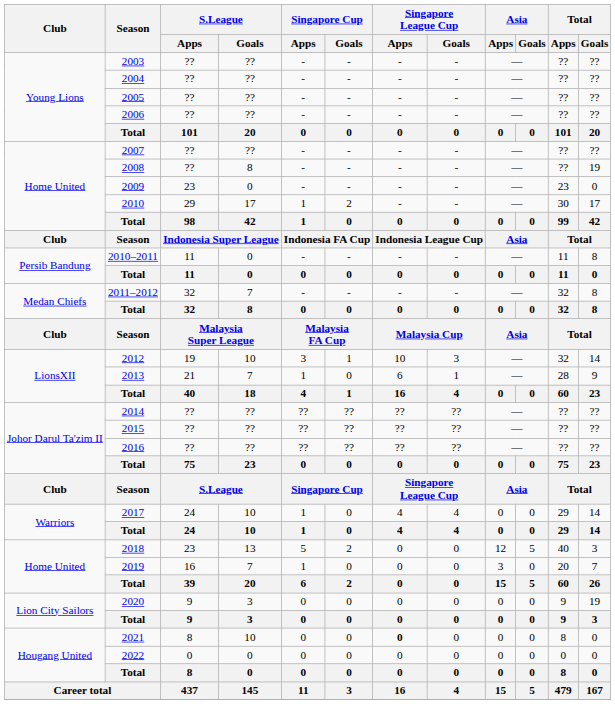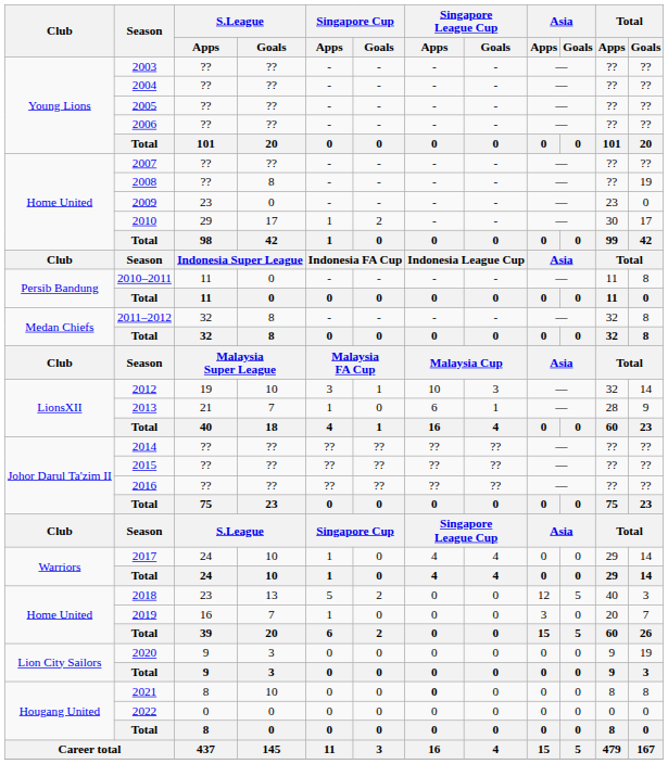 <table class="wikitable" style="text-align:center">
 <tr>
 <th rowspan="2">Club</th>
 <th rowspan="2">Season</th>
 <th colspan="2"><a href='#'>S.League</a></th>
 <th colspan="2"><a href='#'>Singapore Cup</a></th>
 <th colspan="2"><a href='#'>Singapore<br>League Cup</a></th>
 <th colspan="2"><a href='#'>Asia</a></th>
 <th colspan="2">Total</th>
 </tr>
 <tr>
 <th>Apps</th>
 <th>Goals</th>
 <th>Apps</th>
 <th>Goals</th>
 <th>Apps</th>
 <th>Goals</th>
 <th>Apps</th>
 <th>Goals</th>
 <th>Apps</th>
 <th>Goals</th>
 </tr>
 <tr>
 <td rowspan="5"><a href='#'>Young Lions</a></td>
 <td><a href='#'>2003</a></td>
 <td>??</td>
 <td>??</td>
 <td>-</td>
 <td>-</td>
 <td>-</td>
 <td>-</td>
 <td colspan='2'>—</td>
 <td>??</td>
 <td>??</td>
 </tr>
 <tr>
 <td><a href='#'>2004</a></td>
 <td>??</td>
 <td>??</td>
 <td>-</td>
 <td>-</td>
 <td>-</td>
 <td>-</td>
 <td colspan='2'>—</td>
 <td>??</td>
 <td>??</td>
 </tr>
 <tr>
 <td><a href='#'>2005</a></td>
 <td>??</td>
 <td>??</td>
 <td>-</td>
 <td>-</td>
 <td>-</td>
 <td>-</td>
 <td colspan='2'>—</td>
 <td>??</td>
 <td>??</td>
 </tr>
 <tr>
 <td><a href='#'>2006</a></td>
 <td>??</td>
 <td>??</td>
 <td>-</td>
 <td>-</td>
 <td>-</td>
 <td>-</td>
 <td colspan='2'>—</td>
 <td>??</td>
 <td>??</td>
 </tr>
 <tr>
 <th>Total</th>
 <th>101</th>
 <th>20</th>
 <th>0</th>
 <th>0</th>
 <th>0</th>
 <th>0</th>
 <th>0</th>
 <th>0</th>
 <th>101</th>
 <th>20</th>
 </tr>
 <tr>
 <td rowspan="5"><a href='#'>Home United</a></td>
 <td><a href='#'>2007</a></td>
 <td>??</td>
 <td>??</td>
 <td>-</td>
 <td>-</td>
 <td>-</td>
 <td>-</td>
 <td colspan='2'>—</td>
 <td>??</td>
 <td>??</td>
 </tr>
 <tr>
 <td><a href='#'>2008</a></td>
 <td>??</td>
 <td>8</td>
 <td>-</td>
 <td>-</td>
 <td>-</td>
 <td>-</td>
 <td colspan='2'>—</td>
 <td>??</td>
 <td>19</td>
 </tr>
 <tr>
 <td><a href='#'>2009</a></td>
 <td>23</td>
 <td>0</td>
 <td>-</td>
 <td>-</td>
 <td>-</td>
 <td>-</td>
 <td colspan='2'>—</td>
 <td>23</td>
 <td>0</td>
 </tr>
 <tr>
 <td><a href='#'>2010</a></td>
 <td>29</td>
 <td>17</td>
 <td>1</td>
 <td>2</td>
 <td>-</td>
 <td>-</td>
 <td colspan='2'>—</td>
 <td>30</td>
 <td>17</td>
 </tr>
 <tr>
 <th>Total</th>
 <th>98</th>
 <th>42</th>
 <th>1</th>
 <th>0</th>
 <th>0</th>
 <th>0</th>
 <th>0</th>
 <th>0</th>
 <th>99</th>
 <th>42</th>
 </tr>
 <tr>
 <th>Club</th>
 <th>Season</th>
 <th colspan="2"><a href='#'>Indonesia Super League</a></th>
 <th colspan="2">Indonesia FA Cup</th>
 <th colspan="2">Indonesia League Cup</th>
 <th colspan="2"><a href='#'>Asia</a></th>
 <th colspan="2">Total</th>
 </tr>
 <tr>
 <td rowspan="2"><a href='#'>Persib Bandung</a></td>
 <td><a href='#'>2010–2011</a></td>
 <td>11</td>
 <td>0</td>
 <td>-</td>
 <td>-</td>
 <td>-</td>
 <td>-</td>
 <td colspan='2'>—</td>
 <td>11</td>
 <td>8</td>
 </tr>
 <tr>
 <th>Total</th>
 <th>11</th>
 <th>0</th>
 <th>0</th>
 <th>0</th>
 <th>0</th>
 <th>0</th>
 <th>0</th>
 <th>0</th>
 <th>11</th>
 <th>0</th>
 </tr>
 <tr>
 <td rowspan="2"><a href='#'>Medan Chiefs</a></td>
 <td><a href='#'>2011–2012</a></td>
 <td>32</td>
-<td>7</td>
+<td>8</td>
 <td>-</td>
 <td>-</td>
 <td>-</td>
 <td>-</td>
 <td colspan='2'>—</td>
 <td>32</td>
 <td>8</td>
 </tr>
 <tr>
 <th>Total</th>
 <th>32</th>
 <th>8</th>
 <th>0</th>
 <th>0</th>
 <th>0</th>
 <th>0</th>
 <th>0</th>
 <th>0</th>
 <th>32</th>
 <th>8</th>
 </tr>
 <tr>
 <th>Club</th>
 <th>Season</th>
 <th colspan="2"><a href='#'>Malaysia<br>Super League</a></th>
 <th colspan="2"><a href='#'>Malaysia<br>FA Cup</a></th>
 <th colspan="2"><a href='#'>Malaysia Cup</a></th>
 <th colspan="2"><a href='#'>Asia</a></th>
 <th colspan="2">Total</th>
 </tr>
 <tr>
 <td rowspan="3"><a href='#'>LionsXII</a></td>
 <td><a href='#'>2012</a></td>
 <td>19</td>
 <td>10</td>
 <td>3</td>
 <td>1</td>
 <td>10</td>
 <td>3</td>
 <td colspan='2'>—</td>
 <td>32</td>
 <td>14</td>
 </tr>
 <tr>
 <td><a href='#'>2013</a></td>
 <td>21</td>
 <td>7</td>
 <td>1</td>
 <td>0</td>
 <td>6</td>
 <td>1</td>
 <td colspan='2'>—</td>
 <td>28</td>
 <td>9</td>
 </tr>
 <tr>
 <th>Total</th>
 <th>40</th>
 <th>18</th>
 <th>4</th>
 <th>1</th>
 <th>16</th>
 <th>4</th>
 <th>0</th>
 <th>0</th>
 <th>60</th>
 <th>23</th>
 </tr>
 <tr>
 <td rowspan="4"><a href='#'>Johor Darul Ta'zim II</a></td>
 <td><a href='#'>2014</a></td>
 <td>??</td>
 <td>??</td>
 <td>??</td>
 <td>??</td>
 <td>??</td>
 <td>??</td>
 <td colspan='2'>—</td>
 <td>??</td>
 <td>??</td>
 </tr>
 <tr>
 <td><a href='#'>2015</a></td>
 <td>??</td>
 <td>??</td>
 <td>??</td>
 <td>??</td>
 <td>??</td>
 <td>??</td>
 <td colspan='2'>—</td>
 <td>??</td>
 <td>??</td>
 </tr>
 <tr>
 <td><a href='#'>2016</a></td>
 <td>??</td>
 <td>??</td>
 <td>??</td>
 <td>??</td>
 <td>??</td>
 <td>??</td>
 <td colspan='2'>—</td>
 <td>??</td>
 <td>??</td>
 </tr>
 <tr>
 <th>Total</th>
 <th>75</th>
 <th>23</th>
 <th>0</th>
 <th>0</th>
 <th>0</th>
 <th>0</th>
 <th>0</th>
 <th>0</th>
 <th>75</th>
 <th>23</th>
 </tr>
 <tr>
 <th>Club</th>
 <th>Season</th>
 <th colspan="2"><a href='#'>S.League</a></th>
 <th colspan="2"><a href='#'>Singapore Cup</a></th>
 <th colspan="2"><a href='#'>Singapore<br>League Cup</a></th>
 <th colspan="2"><a href='#'>Asia</a></th>
 <th colspan="2">Total</th>
 </tr>
 <tr>
 <td rowspan="2"><a href='#'>Warriors</a></td>
 <td><a href='#'>2017</a></td>
 <td>24</td>
 <td>10</td>
 <td>1</td>
 <td>0</td>
 <td>4</td>
 <td>4</td>
 <td>0</td>
 <td>0</td>
 <td>29</td>
 <td>14</td>
 </tr>
 <tr>
 <th>Total</th>
 <th>24</th>
 <th>10</th>
 <th>1</th>
 <th>0</th>
 <th>4</th>
 <th>4</th>
 <th>0</th>
 <th>0</th>
 <th>29</th>
 <th>14</th>
 </tr>
 <tr>
 <td rowspan="3"><a href='#'>Home United</a></td>
 <td><a href='#'>2018</a></td>
 <td>23</td>
 <td>13</td>
 <td>5</td>
 <td>2</td>
 <td>0</td>
 <td>0</td>
 <td>12</td>
 <td>5</td>
 <td>40</td>
 <td>3</td>
 </tr>
 <tr>
 <td><a href='#'>2019</a></td>
 <td>16</td>
 <td>7</td>
 <td>1</td>
 <td>0</td>
 <td>0</td>
 <td>0</td>
 <td>3</td>
 <td>0</td>
 <td>20</td>
 <td>7</td>
 </tr>
 <tr>
 <th>Total</th>
 <th>39</th>
 <th>20</th>
 <th>6</th>
 <th>2</th>
 <th>0</th>
 <th>0</th>
 <th>15</th>
 <th>5</th>
 <th>60</th>
 <th>26</th>
 </tr>
 <tr>
 <td rowspan="2"><a href='#'>Lion City Sailors</a></td>
 <td><a href='#'>2020</a></td>
 <td>9</td>
 <td>3</td>
 <td>0</td>
 <td>0</td>
 <td>0</td>
 <td>0</td>
 <td>0</td>
 <td>0</td>
 <td>9</td>
 <td>19</td>
 </tr>
 <tr>
 <th>Total</th>
 <th>9</th>
 <th>3</th>
 <th>0</th>
 <th>0</th>
 <th>0</th>
 <th>0</th>
 <th>0</th>
 <th>0</th>
 <th>9</th>
 <th>3</th>
 </tr>
 <tr>
 <td rowspan="3"><a href='#'>Hougang United</a></td>
 <td><a href='#'>2021</a></td>
 <td>8</td>
 <td>10</td>
 <td>0</td>
 <td>0</td>
 <td><strong>0</strong></td>
 <td>0</td>
 <td>0</td>
 <td>0</td>
 <td>8</td>
-<td>0</td>
+<td>8</td>
 </tr>
 <tr>
 <td><a href='#'>2022</a></td>
 <td>0</td>
 <td>0</td>
 <td>0</td>
 <td>0</td>
 <td>0</td>
 <td>0</td>
 <td>0</td>
 <td>0</td>
 <td>0</td>
 <td>0</td>
 </tr>
 <tr>
 <th>Total</th>
 <th>8</th>
 <th>0</th>
 <th>0</th>
 <th>0</th>
 <th>0</th>
 <th>0</th>
 <th>0</th>
 <th>0</th>
 <th>8</th>
 <th>0</th>
 </tr>
 <tr>
 <th colspan="2">Career total</th>
 <th>437</th>
 <th>145</th>
 <th>11</th>
 <th>3</th>
 <th>16</th>
 <th>4</th>
 <th>15</th>
 <th>5</th>
 <th>479</th>
 <th>167</th>
 </tr>
 <tr>
 </tr>
 </table>
